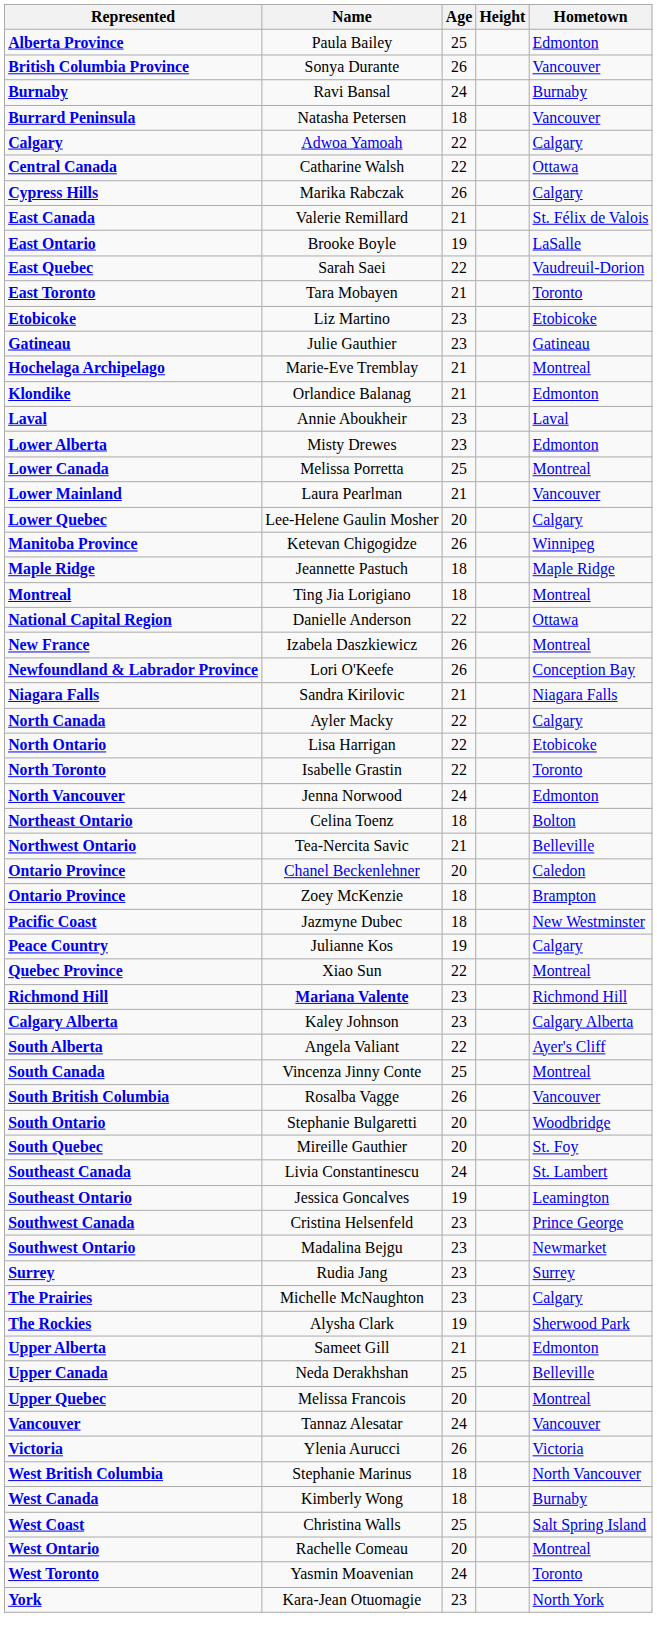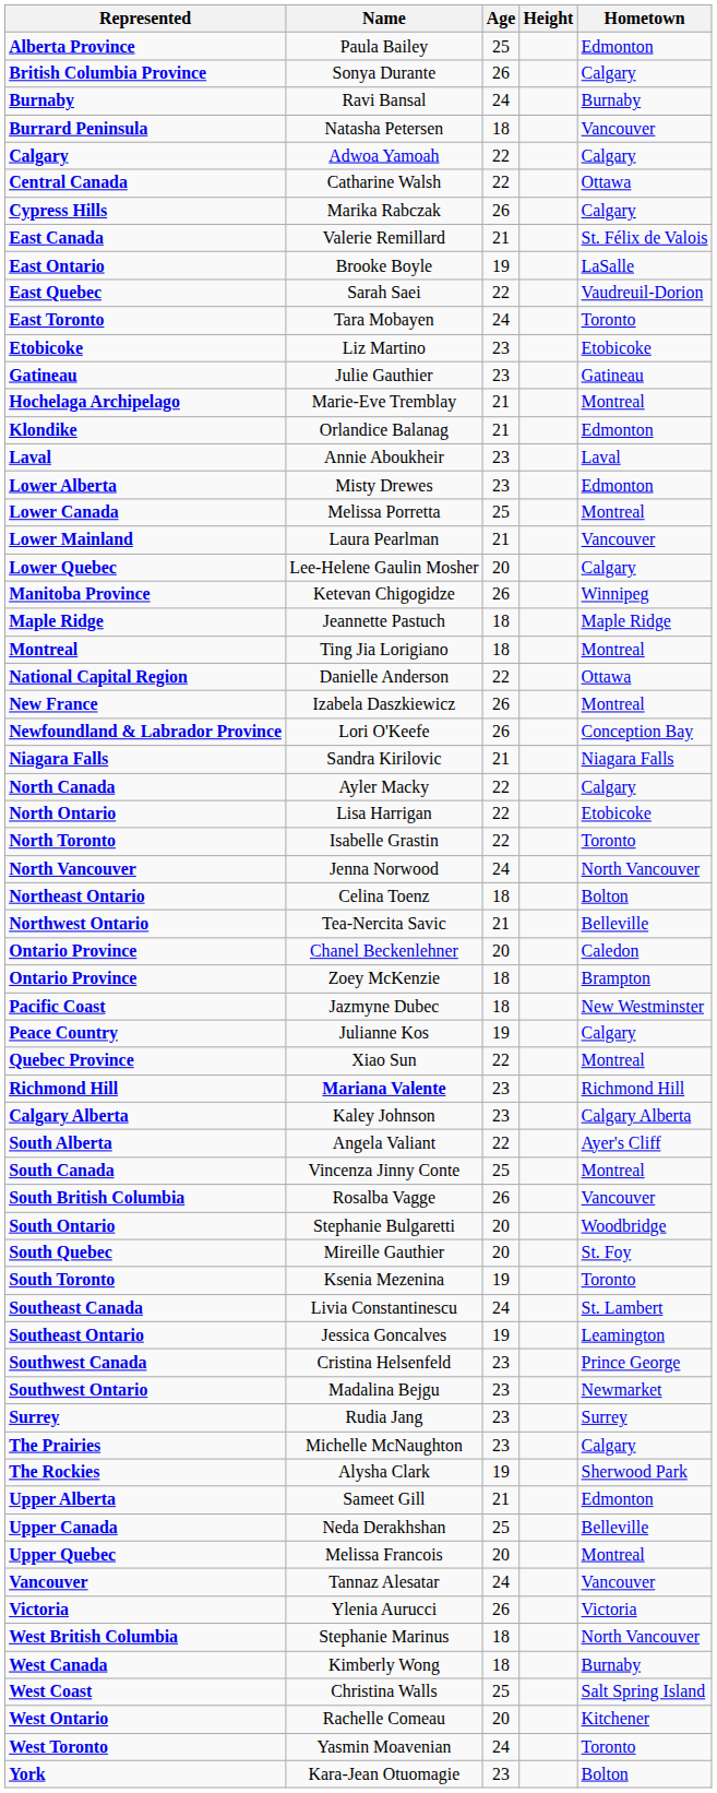 <table class="sortable wikitable">
 <tr>
 <th>Represented</th>
 <th>Name</th>
 <th>Age</th>
 <th>Height</th>
 <th>Hometown</th>
 </tr>
 <tr>
 <td> <strong><a href='#'>Alberta Province</a></strong></td>
 <td style="text-align:center;">Paula Bailey</td>
 <td style="text-align:center;">25</td>
 <td style="text-align:center;"></td>
 <td><a href='#'>Edmonton</a></td>
 </tr>
 <tr>
 <td> <strong><a href='#'>British Columbia Province</a></strong></td>
 <td style="text-align:center;">Sonya Durante</td>
 <td style="text-align:center;">26</td>
 <td style="text-align:center;"></td>
-<td><a href='#'>Vancouver</a></td>
+<td><a href='#'>Calgary</a></td>
 </tr>
 <tr>
 <td> <strong><a href='#'>Burnaby</a></strong></td>
 <td style="text-align:center;">Ravi Bansal</td>
 <td style="text-align:center;">24</td>
 <td style="text-align:center;"></td>
 <td><a href='#'>Burnaby</a></td>
 </tr>
 <tr>
 <td> <strong><a href='#'>Burrard Peninsula</a></strong></td>
 <td style="text-align:center;">Natasha Petersen</td>
 <td style="text-align:center;">18</td>
 <td style="text-align:center;"></td>
 <td><a href='#'>Vancouver</a></td>
 </tr>
 <tr>
 <td> <strong><a href='#'>Calgary</a></strong></td>
 <td style="text-align:center;"><a href='#'>Adwoa Yamoah</a></td>
 <td style="text-align:center;">22</td>
 <td style="text-align:center;"></td>
 <td><a href='#'>Calgary</a></td>
 </tr>
 <tr>
 <td> <strong><a href='#'>Central Canada</a></strong></td>
 <td style="text-align:center;">Catharine Walsh</td>
 <td style="text-align:center;">22</td>
 <td style="text-align:center;"></td>
 <td><a href='#'>Ottawa</a></td>
 </tr>
 <tr>
 <td> <strong><a href='#'>Cypress Hills</a></strong></td>
 <td style="text-align:center;">Marika Rabczak</td>
 <td style="text-align:center;">26</td>
 <td style="text-align:center;"></td>
 <td><a href='#'>Calgary</a></td>
 </tr>
 <tr>
 <td> <strong><a href='#'>East Canada</a></strong></td>
 <td style="text-align:center;">Valerie Remillard</td>
 <td style="text-align:center;">21</td>
 <td style="text-align:center;"></td>
 <td><a href='#'>St. Félix de Valois</a></td>
 </tr>
 <tr>
 <td> <strong><a href='#'>East Ontario</a></strong></td>
 <td style="text-align:center;">Brooke Boyle</td>
 <td style="text-align:center;">19</td>
 <td style="text-align:center;"></td>
 <td><a href='#'>LaSalle</a></td>
 </tr>
 <tr>
 <td> <strong><a href='#'>East Quebec</a></strong></td>
 <td style="text-align:center;">Sarah Saei</td>
 <td style="text-align:center;">22</td>
 <td style="text-align:center;"></td>
 <td><a href='#'>Vaudreuil-Dorion</a></td>
 </tr>
 <tr>
 <td> <strong><a href='#'>East Toronto</a></strong></td>
 <td style="text-align:center;">Tara Mobayen</td>
-<td style="text-align:center;">21</td>
+<td style="text-align:center;">24</td>
 <td style="text-align:center;"></td>
 <td><a href='#'>Toronto</a></td>
 </tr>
 <tr>
 <td> <strong><a href='#'>Etobicoke</a></strong></td>
 <td style="text-align:center;">Liz Martino</td>
 <td style="text-align:center;">23</td>
 <td style="text-align:center;"></td>
 <td><a href='#'>Etobicoke</a></td>
 </tr>
 <tr>
 <td> <strong><a href='#'>Gatineau</a></strong></td>
 <td style="text-align:center;">Julie Gauthier</td>
 <td style="text-align:center;">23</td>
 <td style="text-align:center;"></td>
 <td><a href='#'>Gatineau</a></td>
 </tr>
 <tr>
 <td> <strong><a href='#'>Hochelaga Archipelago</a></strong></td>
 <td style="text-align:center;">Marie-Eve Tremblay</td>
 <td style="text-align:center;">21</td>
 <td style="text-align:center;"></td>
 <td><a href='#'>Montreal</a></td>
 </tr>
 <tr>
 <td> <strong><a href='#'>Klondike</a></strong></td>
 <td style="text-align:center;">Orlandice Balanag</td>
 <td style="text-align:center;">21</td>
 <td style="text-align:center;"></td>
 <td><a href='#'>Edmonton</a></td>
 </tr>
 <tr>
 <td> <strong><a href='#'>Laval</a></strong></td>
 <td style="text-align:center;">Annie Aboukheir</td>
 <td style="text-align:center;">23</td>
 <td style="text-align:center;"></td>
 <td><a href='#'>Laval</a></td>
 </tr>
 <tr>
 <td> <strong><a href='#'>Lower Alberta</a></strong></td>
 <td style="text-align:center;">Misty Drewes</td>
 <td style="text-align:center;">23</td>
 <td style="text-align:center;"></td>
 <td><a href='#'>Edmonton</a></td>
 </tr>
 <tr>
 <td> <strong><a href='#'>Lower Canada</a></strong></td>
 <td style="text-align:center;">Melissa Porretta</td>
 <td style="text-align:center;">25</td>
 <td style="text-align:center;"></td>
 <td><a href='#'>Montreal</a></td>
 </tr>
 <tr>
 <td> <strong><a href='#'>Lower Mainland</a></strong></td>
 <td style="text-align:center;">Laura Pearlman</td>
 <td style="text-align:center;">21</td>
 <td style="text-align:center;"></td>
 <td><a href='#'>Vancouver</a></td>
 </tr>
 <tr>
 <td> <strong><a href='#'>Lower Quebec</a></strong></td>
 <td style="text-align:center;">Lee-Helene Gaulin Mosher</td>
 <td style="text-align:center;">20</td>
 <td style="text-align:center;"></td>
 <td><a href='#'>Calgary</a></td>
 </tr>
 <tr>
 <td> <strong><a href='#'>Manitoba Province</a></strong></td>
 <td style="text-align:center;">Ketevan Chigogidze</td>
 <td style="text-align:center;">26</td>
 <td style="text-align:center;"></td>
 <td><a href='#'>Winnipeg</a></td>
 </tr>
 <tr>
 <td> <strong><a href='#'>Maple Ridge</a></strong></td>
 <td style="text-align:center;">Jeannette Pastuch</td>
 <td style="text-align:center;">18</td>
 <td style="text-align:center;"></td>
 <td><a href='#'>Maple Ridge</a></td>
 </tr>
 <tr>
 <td> <strong><a href='#'>Montreal</a></strong></td>
 <td style="text-align:center;">Ting Jia Lorigiano</td>
 <td style="text-align:center;">18</td>
 <td style="text-align:center;"></td>
 <td><a href='#'>Montreal</a></td>
 </tr>
 <tr>
 <td> <strong><a href='#'>National Capital Region</a></strong></td>
 <td style="text-align:center;">Danielle Anderson</td>
 <td style="text-align:center;">22</td>
 <td style="text-align:center;"></td>
 <td><a href='#'>Ottawa</a></td>
 </tr>
 <tr>
 <td> <strong><a href='#'>New France</a></strong></td>
 <td style="text-align:center;">Izabela Daszkiewicz</td>
 <td style="text-align:center;">26</td>
 <td style="text-align:center;"></td>
 <td><a href='#'>Montreal</a></td>
 </tr>
 <tr>
 <td> <strong><a href='#'>Newfoundland & Labrador Province</a></strong></td>
 <td style="text-align:center;">Lori O'Keefe</td>
 <td style="text-align:center;">26</td>
 <td style="text-align:center;"></td>
 <td><a href='#'>Conception Bay</a></td>
 </tr>
 <tr>
 <td> <strong><a href='#'>Niagara Falls</a></strong></td>
 <td style="text-align:center;">Sandra Kirilovic</td>
 <td style="text-align:center;">21</td>
 <td style="text-align:center;"></td>
 <td><a href='#'>Niagara Falls</a></td>
 </tr>
 <tr>
 <td> <strong><a href='#'>North Canada</a></strong></td>
 <td style="text-align:center;">Ayler Macky</td>
 <td style="text-align:center;">22</td>
 <td style="text-align:center;"></td>
 <td><a href='#'>Calgary</a></td>
 </tr>
 <tr>
 <td> <strong><a href='#'>North Ontario</a></strong></td>
 <td style="text-align:center;">Lisa Harrigan</td>
 <td style="text-align:center;">22</td>
 <td style="text-align:center;"></td>
 <td><a href='#'>Etobicoke</a></td>
 </tr>
 <tr>
 <td> <strong><a href='#'>North Toronto</a></strong></td>
 <td style="text-align:center;">Isabelle Grastin</td>
 <td style="text-align:center;">22</td>
 <td style="text-align:center;"></td>
 <td><a href='#'>Toronto</a></td>
 </tr>
 <tr>
 <td> <strong><a href='#'>North Vancouver</a></strong></td>
 <td style="text-align:center;">Jenna Norwood</td>
 <td style="text-align:center;">24</td>
 <td style="text-align:center;"></td>
-<td><a href='#'>Edmonton</a></td>
+<td><a href='#'>North Vancouver</a></td>
 </tr>
 <tr>
 <td> <strong><a href='#'>Northeast Ontario</a></strong></td>
 <td style="text-align:center;">Celina Toenz</td>
 <td style="text-align:center;">18</td>
 <td style="text-align:center;"></td>
 <td><a href='#'>Bolton</a></td>
 </tr>
 <tr>
 <td> <strong><a href='#'>Northwest Ontario</a></strong></td>
 <td style="text-align:center;">Tea-Nercita Savic</td>
 <td style="text-align:center;">21</td>
 <td style="text-align:center;"></td>
 <td><a href='#'>Belleville</a></td>
 </tr>
 <tr>
 <td> <strong><a href='#'>Ontario Province</a></strong></td>
 <td style="text-align:center;"><a href='#'>Chanel Beckenlehner</a></td>
 <td style="text-align:center;">20</td>
 <td style="text-align:center;"></td>
 <td><a href='#'>Caledon</a></td>
 </tr>
 <tr>
 <td> <strong><a href='#'>Ontario Province</a></strong></td>
 <td style="text-align:center;">Zoey McKenzie</td>
 <td style="text-align:center;">18</td>
 <td style="text-align:center;"></td>
 <td><a href='#'>Brampton</a></td>
 </tr>
 <tr>
 <td> <strong><a href='#'>Pacific Coast</a></strong></td>
 <td style="text-align:center;">Jazmyne Dubec</td>
 <td style="text-align:center;">18</td>
 <td style="text-align:center;"></td>
 <td><a href='#'>New Westminster</a></td>
 </tr>
 <tr>
 <td> <strong><a href='#'>Peace Country</a></strong></td>
 <td style="text-align:center;">Julianne Kos</td>
 <td style="text-align:center;">19</td>
 <td style="text-align:center;"></td>
 <td><a href='#'>Calgary</a></td>
 </tr>
 <tr>
 <td> <strong><a href='#'>Quebec Province</a></strong></td>
 <td style="text-align:center;">Xiao Sun</td>
 <td style="text-align:center;">22</td>
 <td style="text-align:center;"></td>
 <td><a href='#'>Montreal</a></td>
 </tr>
 <tr>
 <td> <strong><a href='#'>Richmond Hill</a></strong></td>
 <td style="text-align:center;"><strong><a href='#'>Mariana Valente</a></strong></td>
 <td style="text-align:center;">23</td>
 <td style="text-align:center;"></td>
 <td><a href='#'>Richmond Hill</a></td>
 </tr>
 <tr>
 <td> <strong><a href='#'>Calgary Alberta</a></strong></td>
 <td style="text-align:center;">Kaley Johnson</td>
 <td style="text-align:center;">23</td>
 <td style="text-align:center;"></td>
 <td><a href='#'>Calgary Alberta</a></td>
 </tr>
 <tr>
 <td> <strong><a href='#'>South Alberta</a></strong></td>
 <td style="text-align:center;">Angela Valiant</td>
 <td style="text-align:center;">22</td>
 <td style="text-align:center;"></td>
 <td><a href='#'>Ayer's Cliff</a></td>
 </tr>
 <tr>
 <td> <strong><a href='#'>South Canada</a></strong></td>
 <td style="text-align:center;">Vincenza Jinny Conte</td>
 <td style="text-align:center;">25</td>
 <td style="text-align:center;"></td>
 <td><a href='#'>Montreal</a></td>
 </tr>
 <tr>
 <td> <strong><a href='#'>South British Columbia</a></strong></td>
 <td style="text-align:center;">Rosalba Vagge</td>
 <td style="text-align:center;">26</td>
 <td style="text-align:center;"></td>
 <td><a href='#'>Vancouver</a></td>
 </tr>
 <tr>
 <td> <strong><a href='#'>South Ontario</a></strong></td>
 <td style="text-align:center;">Stephanie Bulgaretti</td>
 <td style="text-align:center;">20</td>
 <td style="text-align:center;"></td>
 <td><a href='#'>Woodbridge</a></td>
 </tr>
 <tr>
 <td> <strong><a href='#'>South Quebec</a></strong></td>
 <td style="text-align:center;">Mireille Gauthier</td>
 <td style="text-align:center;">20</td>
 <td style="text-align:center;"></td>
 <td><a href='#'>St. Foy</a></td>
+</tr>
+<tr>
+<td> <strong><a href='#'>South Toronto</a></strong></td>
+<td style="text-align:center;">Ksenia Mezenina</td>
+<td style="text-align:center;">19</td>
+<td style="text-align:center;"></td>
+<td><a href='#'>Toronto</a></td>
 </tr>
 <tr>
 <td> <strong><a href='#'>Southeast Canada</a></strong></td>
 <td style="text-align:center;">Livia Constantinescu</td>
 <td style="text-align:center;">24</td>
 <td style="text-align:center;"></td>
 <td><a href='#'>St. Lambert</a></td>
 </tr>
 <tr>
 <td> <strong><a href='#'>Southeast Ontario</a></strong></td>
 <td style="text-align:center;">Jessica Goncalves</td>
 <td style="text-align:center;">19</td>
 <td style="text-align:center;"></td>
 <td><a href='#'>Leamington</a></td>
 </tr>
 <tr>
 <td> <strong><a href='#'>Southwest Canada</a></strong></td>
 <td style="text-align:center;">Cristina Helsenfeld</td>
 <td style="text-align:center;">23</td>
 <td style="text-align:center;"></td>
 <td><a href='#'>Prince George</a></td>
 </tr>
 <tr>
 <td> <strong><a href='#'>Southwest Ontario</a></strong></td>
 <td style="text-align:center;">Madalina Bejgu</td>
 <td style="text-align:center;">23</td>
 <td style="text-align:center;"></td>
 <td><a href='#'>Newmarket</a></td>
 </tr>
 <tr>
 <td> <strong><a href='#'>Surrey</a></strong></td>
 <td style="text-align:center;">Rudia Jang</td>
 <td style="text-align:center;">23</td>
 <td style="text-align:center;"></td>
 <td><a href='#'>Surrey</a></td>
 </tr>
 <tr>
 <td> <strong><a href='#'>The Prairies</a></strong></td>
 <td style="text-align:center;">Michelle McNaughton</td>
 <td style="text-align:center;">23</td>
 <td style="text-align:center;"></td>
 <td><a href='#'>Calgary</a></td>
 </tr>
 <tr>
 <td> <strong><a href='#'>The Rockies</a></strong></td>
 <td style="text-align:center;">Alysha Clark</td>
 <td style="text-align:center;">19</td>
 <td style="text-align:center;"></td>
 <td><a href='#'>Sherwood Park</a></td>
 </tr>
 <tr>
 <td> <strong><a href='#'>Upper Alberta</a></strong></td>
 <td style="text-align:center;">Sameet Gill</td>
 <td style="text-align:center;">21</td>
 <td style="text-align:center;"></td>
 <td><a href='#'>Edmonton</a></td>
 </tr>
 <tr>
 <td> <strong><a href='#'>Upper Canada</a></strong></td>
 <td style="text-align:center;">Neda Derakhshan</td>
 <td style="text-align:center;">25</td>
 <td style="text-align:center;"></td>
 <td><a href='#'>Belleville</a></td>
 </tr>
 <tr>
 <td> <strong><a href='#'>Upper Quebec</a></strong></td>
 <td style="text-align:center;">Melissa Francois</td>
 <td style="text-align:center;">20</td>
 <td style="text-align:center;"></td>
 <td><a href='#'>Montreal</a></td>
 </tr>
 <tr>
 <td> <strong><a href='#'>Vancouver</a></strong></td>
 <td style="text-align:center;">Tannaz Alesatar</td>
 <td style="text-align:center;">24</td>
 <td style="text-align:center;"></td>
 <td><a href='#'>Vancouver</a></td>
 </tr>
 <tr>
 <td> <strong><a href='#'>Victoria</a></strong></td>
 <td style="text-align:center;">Ylenia Aurucci</td>
 <td style="text-align:center;">26</td>
 <td style="text-align:center;"></td>
 <td><a href='#'>Victoria</a></td>
 </tr>
 <tr>
 <td> <strong><a href='#'>West British Columbia</a></strong></td>
 <td style="text-align:center;">Stephanie Marinus</td>
 <td style="text-align:center;">18</td>
 <td style="text-align:center;"></td>
 <td><a href='#'>North Vancouver</a></td>
 </tr>
 <tr>
 <td> <strong><a href='#'>West Canada</a></strong></td>
 <td style="text-align:center;">Kimberly Wong</td>
 <td style="text-align:center;">18</td>
 <td style="text-align:center;"></td>
 <td><a href='#'>Burnaby</a></td>
 </tr>
 <tr>
 <td> <strong><a href='#'>West Coast</a></strong></td>
 <td style="text-align:center;">Christina Walls</td>
 <td style="text-align:center;">25</td>
 <td style="text-align:center;"></td>
 <td><a href='#'>Salt Spring Island</a></td>
 </tr>
 <tr>
 <td> <strong><a href='#'>West Ontario</a></strong></td>
 <td style="text-align:center;">Rachelle Comeau</td>
 <td style="text-align:center;">20</td>
 <td style="text-align:center;"></td>
-<td><a href='#'>Montreal</a></td>
+<td><a href='#'>Kitchener</a></td>
 </tr>
 <tr>
 <td> <strong><a href='#'>West Toronto</a></strong></td>
 <td style="text-align:center;">Yasmin Moavenian</td>
 <td style="text-align:center;">24</td>
 <td style="text-align:center;"></td>
 <td><a href='#'>Toronto</a></td>
 </tr>
 <tr>
 <td> <strong><a href='#'>York</a></strong></td>
 <td style="text-align:center;">Kara-Jean Otuomagie</td>
 <td style="text-align:center;">23</td>
 <td style="text-align:center;"></td>
-<td><a href='#'>North York</a></td>
+<td><a href='#'>Bolton</a></td>
 </tr>
 </table>
